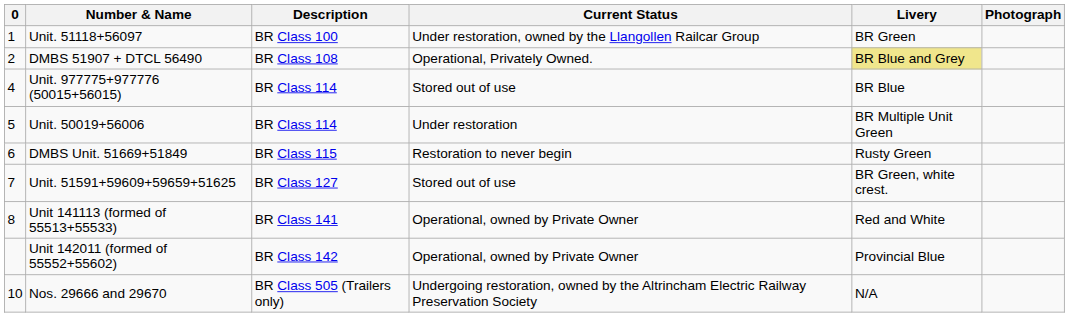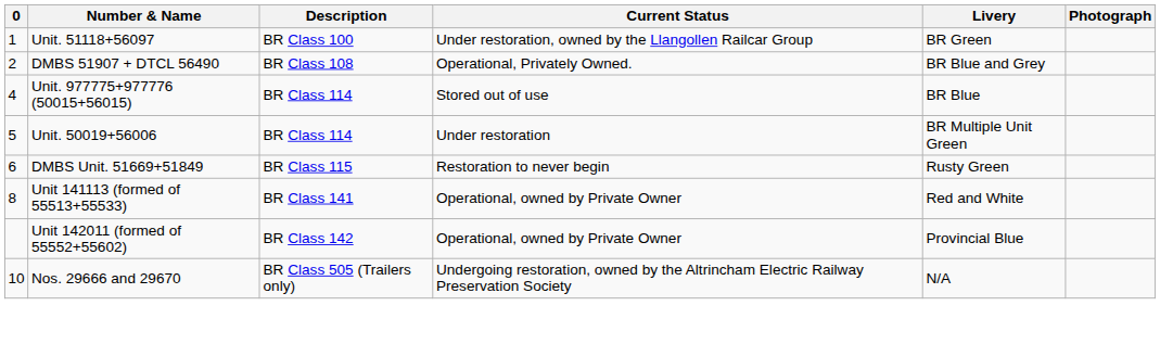 <table class="wikitable">
 <tr>
 <th>0</th>
 <th>Number & Name</th>
 <th>Description</th>
 <th>Current Status</th>
 <th>Livery</th>
 <th>Photograph</th>
 </tr>
 <tr>
 <td>1</td>
 <td>Unit. 51118+56097</td>
 <td>BR <a href='#'>Class 100</a></td>
 <td>Under restoration, owned by the <a href='#'>Llangollen</a> Railcar Group</td>
 <td>BR Green</td>
 <td></td>
 </tr>
 <tr>
 <td>2</td>
 <td>DMBS 51907 + DTCL 56490</td>
 <td>BR <a href='#'>Class 108</a></td>
 <td>Operational, Privately Owned.</td>
-<td style="background: khaki;">BR Blue and Grey</td>
+<td>BR Blue and Grey</td>
 <td></td>
 </tr>
 <tr>
 <td>4</td>
 <td>Unit. 977775+977776 (50015+56015)</td>
 <td>BR <a href='#'>Class 114</a></td>
 <td>Stored out of use</td>
 <td>BR Blue</td>
 <td></td>
 </tr>
 <tr>
 <td>5</td>
 <td>Unit. 50019+56006</td>
 <td>BR <a href='#'>Class 114</a></td>
 <td>Under restoration</td>
 <td>BR Multiple Unit Green</td>
 <td></td>
 </tr>
 <tr>
 <td>6</td>
 <td>DMBS Unit. 51669+51849</td>
 <td>BR <a href='#'>Class 115</a></td>
 <td>Restoration to never begin</td>
 <td>Rusty Green</td>
 <td></td>
 </tr>
 <tr>
-<td>7</td>
-<td>Unit. 51591+59609+59659+51625</td>
-<td>BR <a href='#'>Class 127</a></td>
-<td>Stored out of use</td>
-<td>BR Green, white crest.</td>
-<td></td>
-</tr>
-<tr>
 <td>8</td>
 <td>Unit 141113 (formed of 55513+55533)</td>
 <td>BR <a href='#'>Class 141</a></td>
 <td>Operational, owned by Private Owner</td>
 <td>Red and White</td>
 <td></td>
 </tr>
 <tr>
 <td></td>
 <td>Unit 142011 (formed of 55552+55602)</td>
 <td>BR <a href='#'>Class 142</a></td>
 <td>Operational, owned by Private Owner</td>
 <td>Provincial Blue</td>
 <td></td>
 </tr>
 <tr>
 <td>10</td>
 <td>Nos. 29666 and 29670</td>
 <td>BR <a href='#'>Class 505</a> (Trailers only)</td>
 <td>Undergoing restoration, owned by the Altrincham Electric Railway Preservation Society</td>
 <td>N/A</td>
 <td></td>
 </tr>
 </table>
